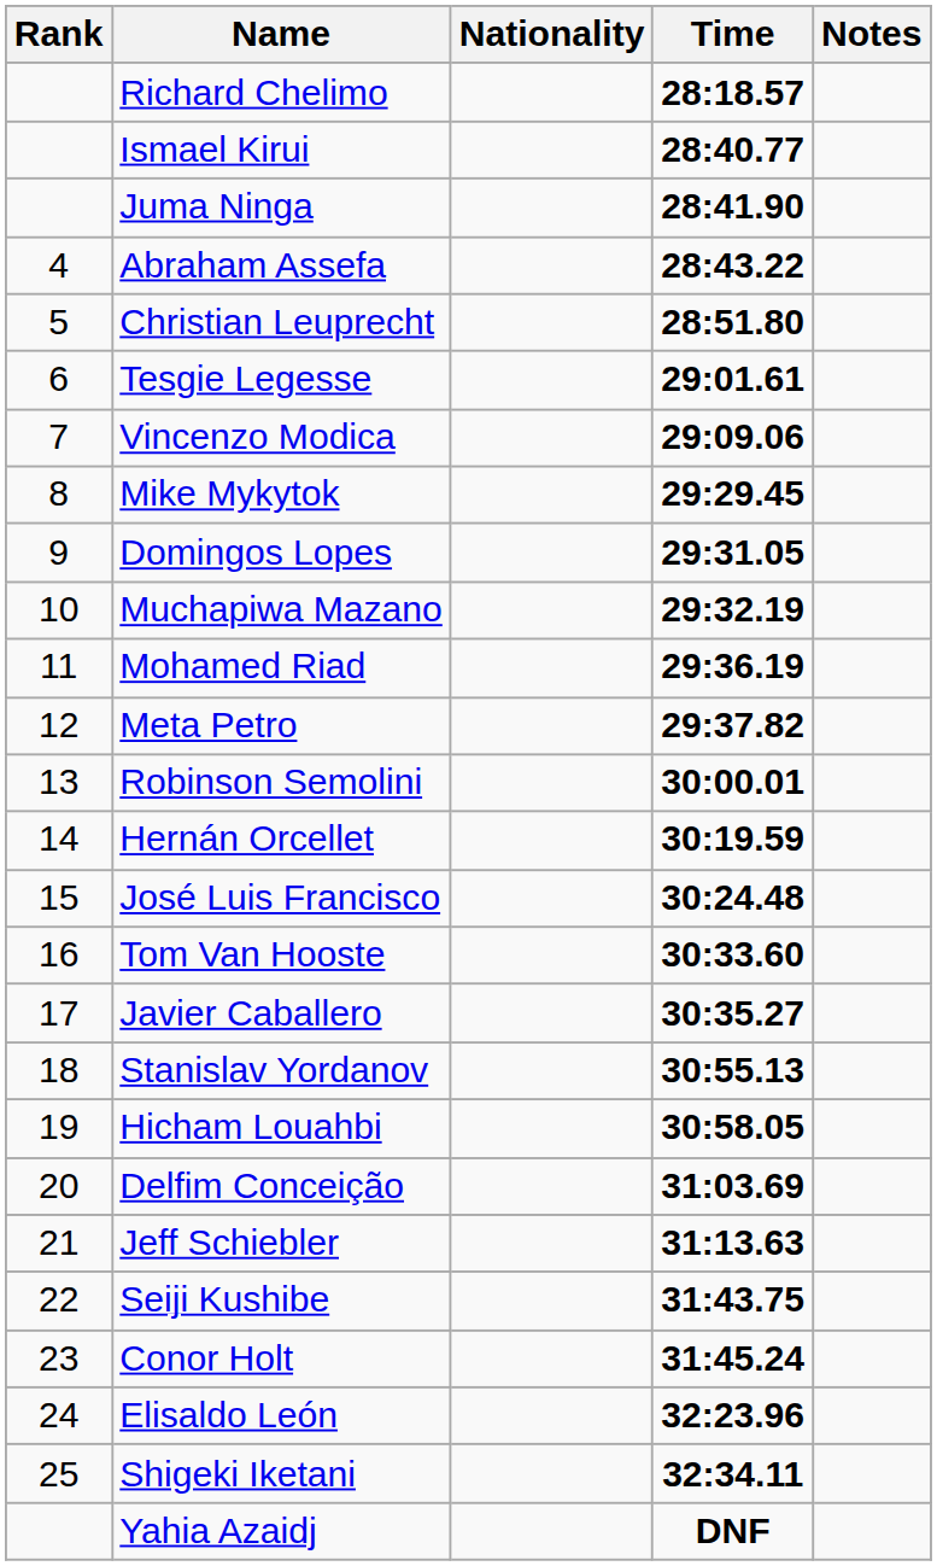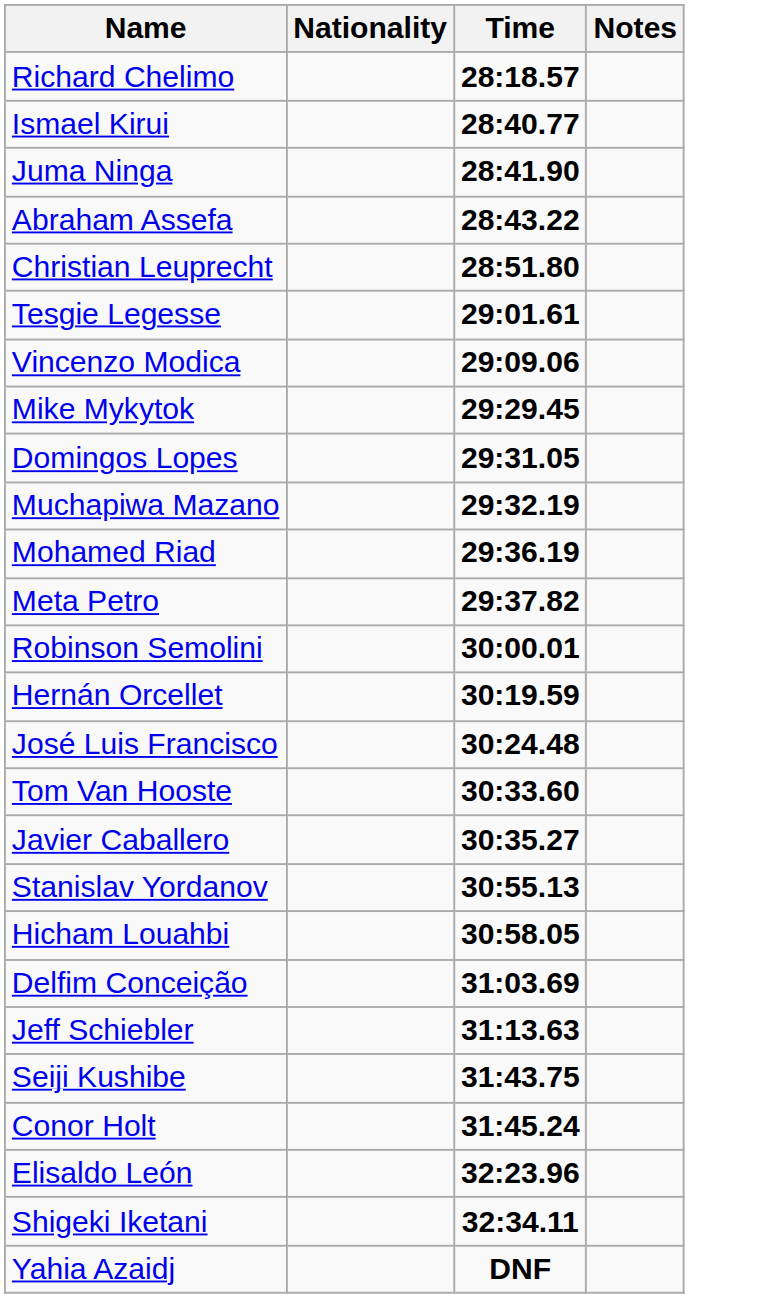 <table class="wikitable sortable" style="text-align:center">
 <tr>
-<th>Rank</th>
 <th>Name</th>
 <th>Nationality</th>
 <th>Time</th>
 <th>Notes</th>
 </tr>
 <tr>
-<td></td>
 <td align=left><a href='#'>Richard Chelimo</a></td>
 <td align=left></td>
 <td><strong>28:18.57</strong></td>
 <td></td>
 </tr>
 <tr>
-<td></td>
 <td align=left><a href='#'>Ismael Kirui</a></td>
 <td align=left></td>
 <td><strong>28:40.77</strong></td>
 <td></td>
 </tr>
 <tr>
-<td></td>
 <td align=left><a href='#'>Juma Ninga</a></td>
 <td align=left></td>
 <td><strong>28:41.90</strong></td>
 <td></td>
 </tr>
 <tr>
-<td>4</td>
 <td align=left><a href='#'>Abraham Assefa</a></td>
 <td align=left></td>
 <td><strong>28:43.22</strong></td>
 <td></td>
 </tr>
 <tr>
-<td>5</td>
 <td align=left><a href='#'>Christian Leuprecht</a></td>
 <td align=left></td>
 <td><strong>28:51.80</strong></td>
 <td></td>
 </tr>
 <tr>
-<td>6</td>
 <td align=left><a href='#'>Tesgie Legesse</a></td>
 <td align=left></td>
 <td><strong>29:01.61</strong></td>
 <td></td>
 </tr>
 <tr>
-<td>7</td>
 <td align=left><a href='#'>Vincenzo Modica</a></td>
 <td align=left></td>
 <td><strong>29:09.06</strong></td>
 <td></td>
 </tr>
 <tr>
-<td>8</td>
 <td align=left><a href='#'>Mike Mykytok</a></td>
 <td align=left></td>
 <td><strong>29:29.45</strong></td>
 <td></td>
 </tr>
 <tr>
-<td>9</td>
 <td align=left><a href='#'>Domingos Lopes</a></td>
 <td align=left></td>
 <td><strong>29:31.05</strong></td>
 <td></td>
 </tr>
 <tr>
-<td>10</td>
 <td align=left><a href='#'>Muchapiwa Mazano</a></td>
 <td align=left></td>
 <td><strong>29:32.19</strong></td>
 <td></td>
 </tr>
 <tr>
-<td>11</td>
 <td align=left><a href='#'>Mohamed Riad</a></td>
 <td align=left></td>
 <td><strong>29:36.19</strong></td>
 <td></td>
 </tr>
 <tr>
-<td>12</td>
 <td align=left><a href='#'>Meta Petro</a></td>
 <td align=left></td>
 <td><strong>29:37.82</strong></td>
 <td></td>
 </tr>
 <tr>
-<td>13</td>
 <td align=left><a href='#'>Robinson Semolini</a></td>
 <td align=left></td>
 <td><strong>30:00.01</strong></td>
 <td></td>
 </tr>
 <tr>
-<td>14</td>
 <td align=left><a href='#'>Hernán Orcellet</a></td>
 <td align=left></td>
 <td><strong>30:19.59</strong></td>
 <td></td>
 </tr>
 <tr>
-<td>15</td>
 <td align=left><a href='#'>José Luis Francisco</a></td>
 <td align=left></td>
 <td><strong>30:24.48</strong></td>
 <td></td>
 </tr>
 <tr>
-<td>16</td>
 <td align=left><a href='#'>Tom Van Hooste</a></td>
 <td align=left></td>
 <td><strong>30:33.60</strong></td>
 <td></td>
 </tr>
 <tr>
-<td>17</td>
 <td align=left><a href='#'>Javier Caballero</a></td>
 <td align=left></td>
 <td><strong>30:35.27</strong></td>
 <td></td>
 </tr>
 <tr>
-<td>18</td>
 <td align=left><a href='#'>Stanislav Yordanov</a></td>
 <td align=left></td>
 <td><strong>30:55.13</strong></td>
 <td></td>
 </tr>
 <tr>
-<td>19</td>
 <td align=left><a href='#'>Hicham Louahbi</a></td>
 <td align=left></td>
 <td><strong>30:58.05</strong></td>
 <td></td>
 </tr>
 <tr>
-<td>20</td>
 <td align=left><a href='#'>Delfim Conceição</a></td>
 <td align=left></td>
 <td><strong>31:03.69</strong></td>
 <td></td>
 </tr>
 <tr>
-<td>21</td>
 <td align=left><a href='#'>Jeff Schiebler</a></td>
 <td align=left></td>
 <td><strong>31:13.63</strong></td>
 <td></td>
 </tr>
 <tr>
-<td>22</td>
 <td align=left><a href='#'>Seiji Kushibe</a></td>
 <td align=left></td>
 <td><strong>31:43.75</strong></td>
 <td></td>
 </tr>
 <tr>
-<td>23</td>
 <td align=left><a href='#'>Conor Holt</a></td>
 <td align=left></td>
 <td><strong>31:45.24</strong></td>
 <td></td>
 </tr>
 <tr>
-<td>24</td>
 <td align=left><a href='#'>Elisaldo León</a></td>
 <td align=left></td>
 <td><strong>32:23.96</strong></td>
 <td></td>
 </tr>
 <tr>
-<td>25</td>
 <td align=left><a href='#'>Shigeki Iketani</a></td>
 <td align=left></td>
 <td><strong>32:34.11</strong></td>
 <td></td>
 </tr>
 <tr>
-<td></td>
 <td align=left><a href='#'>Yahia Azaidj</a></td>
 <td align=left></td>
 <td><strong>DNF</strong></td>
 <td></td>
 </tr>
 </table>
